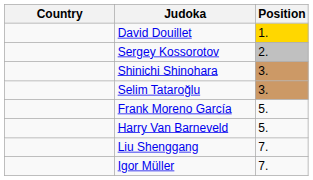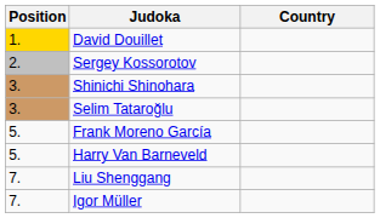 <table class=wikitable>
 <tr>
+<th>Position</th>
+<th width=180>Judoka</th>
 <th width=140>Country</th>
-<th width=180>Judoka</th>
-<th>Position</th>
 </tr>
 <tr>
+<td bgcolor=gold>1.</td>
+<td><a href='#'>David Douillet</a></td>
 <td></td>
-<td><a href='#'>David Douillet</a></td>
-<td bgcolor=gold>1.</td>
 </tr>
 <tr>
+<td bgcolor=silver>2.</td>
+<td><a href='#'>Sergey Kossorotov</a></td>
 <td></td>
-<td><a href='#'>Sergey Kossorotov</a></td>
-<td bgcolor=silver>2.</td>
 </tr>
 <tr>
+<td bgcolor=CC9966>3.</td>
+<td><a href='#'>Shinichi Shinohara</a></td>
 <td></td>
-<td><a href='#'>Shinichi Shinohara</a></td>
-<td bgcolor=CC9966>3.</td>
 </tr>
 <tr>
+<td bgcolor=CC9966>3.</td>
+<td><a href='#'>Selim Tataroğlu</a></td>
 <td></td>
-<td><a href='#'>Selim Tataroğlu</a></td>
-<td bgcolor=CC9966>3.</td>
 </tr>
 <tr>
+<td>5.</td>
+<td><a href='#'>Frank Moreno García</a></td>
 <td></td>
-<td><a href='#'>Frank Moreno García</a></td>
-<td>5.</td>
 </tr>
 <tr>
+<td>5.</td>
+<td><a href='#'>Harry Van Barneveld</a></td>
 <td></td>
-<td><a href='#'>Harry Van Barneveld</a></td>
-<td>5.</td>
 </tr>
 <tr>
+<td>7.</td>
+<td><a href='#'>Liu Shenggang</a></td>
 <td></td>
-<td><a href='#'>Liu Shenggang</a></td>
-<td>7.</td>
 </tr>
 <tr>
+<td>7.</td>
+<td><a href='#'>Igor Müller</a></td>
 <td></td>
-<td><a href='#'>Igor Müller</a></td>
-<td>7.</td>
 </tr>
 </table>
